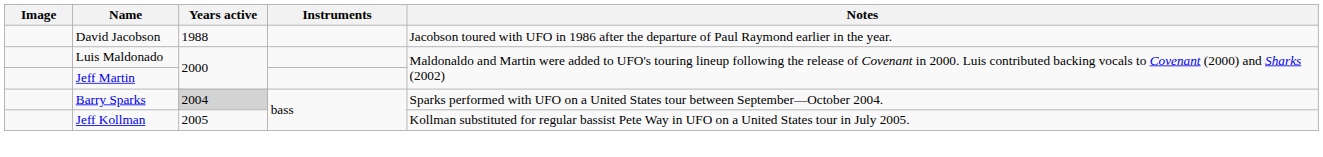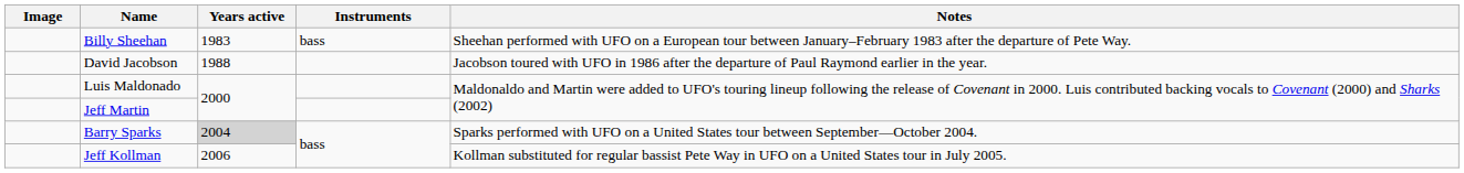 <table class="wikitable" border="1" width=100%>
 <tr>
 <th width="75">Image</th>
 <th width="120">Name</th>
 <th width="100">Years active</th>
 <th width="160">Instruments</th>
 <th>Notes</th>
+</tr>
+<tr>
+<td></td>
+<td><a href='#'>Billy Sheehan</a></td>
+<td>1983</td>
+<td>bass</td>
+<td>Sheehan performed with UFO on a European tour between January–February 1983 after the departure of Pete Way.</td>
 </tr>
 <tr>
 <td></td>
 <td>David Jacobson</td>
 <td>1988</td>
 <td></td>
 <td>Jacobson toured with UFO in 1986 after the departure of Paul Raymond earlier in the year.</td>
 </tr>
 <tr>
 <td></td>
 <td>Luis Maldonado</td>
 <td rowspan="2">2000</td>
 <td></td>
 <td rowspan="2">Maldonaldo and Martin were added to UFO's touring lineup following the release of <em>Covenant</em> in 2000. Luis contributed backing vocals to <em><a href='#'>Covenant</a></em> (2000) and <em><a href='#'>Sharks</a></em> (2002)</td>
 </tr>
 <tr>
 <td></td>
 <td><a href='#'>Jeff Martin</a></td>
 <td></td>
 </tr>
 <tr>
 <td></td>
 <td><a href='#'>Barry Sparks</a></td>
 <td style="background: lightgrey;">2004</td>
 <td rowspan="2">bass</td>
 <td>Sparks performed with UFO on a United States tour between September—October 2004.</td>
 </tr>
 <tr>
 <td></td>
 <td><a href='#'>Jeff Kollman</a></td>
-<td>2005</td>
+<td>2006</td>
 <td>Kollman substituted for regular bassist Pete Way in UFO on a United States tour in July 2005.</td>
 </tr>
 </table>
